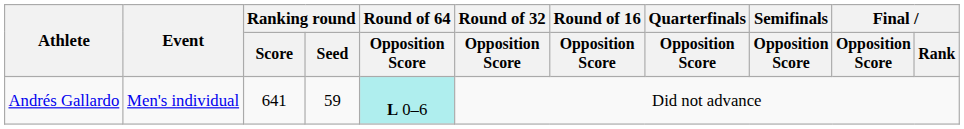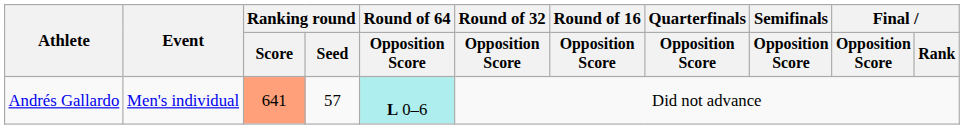 <table class="wikitable" style="font-size:90%; text-align:center">
 <tr>
 <th rowspan=2>Athlete</th>
 <th rowspan=2>Event</th>
 <th colspan="2">Ranking round</th>
 <th>Round of 64</th>
 <th>Round of 32</th>
 <th>Round of 16</th>
 <th>Quarterfinals</th>
 <th>Semifinals</th>
 <th colspan="2">Final / </th>
 </tr>
 <tr style="font-size:95%">
 <th>Score</th>
 <th>Seed</th>
 <th>Opposition<br>Score</th>
 <th>Opposition<br>Score</th>
 <th>Opposition<br>Score</th>
 <th>Opposition<br>Score</th>
 <th>Opposition<br>Score</th>
 <th>Opposition<br>Score</th>
 <th>Rank</th>
 </tr>
 <tr align=center>
 <td align=left><a href='#'>Andrés Gallardo</a></td>
 <td align=left><a href='#'>Men's individual</a></td>
-<td>641</td>
-<td>59</td>
+<td style="background: lightsalmon;">641</td>
+<td>57</td>
 <td style="background: paleturquoise;"><br><strong>L</strong> 0–6</td>
 <td colspan=6>Did not advance</td>
 </tr>
 </table>
